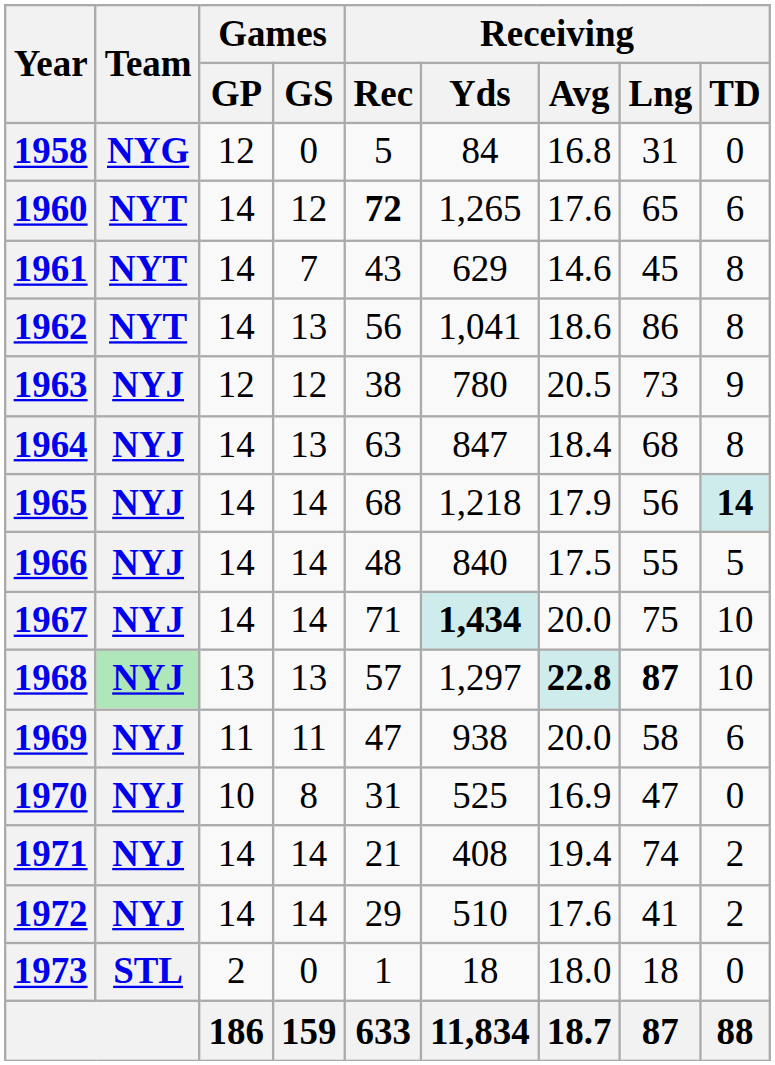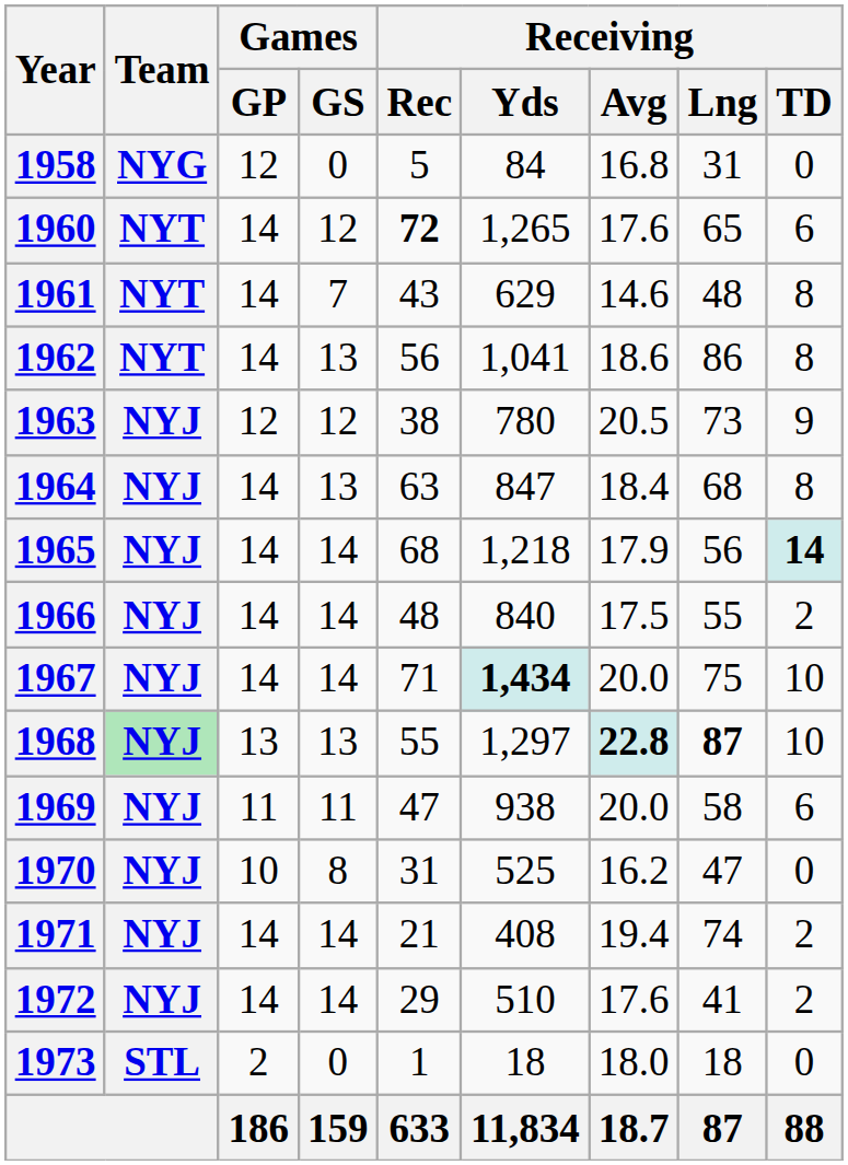 <table class="wikitable" style="text-align:center;">
 <tr>
 <th rowspan="2">Year</th>
 <th rowspan="2">Team</th>
 <th colspan="2">Games</th>
 <th colspan="5">Receiving</th>
 </tr>
 <tr>
 <th>GP</th>
 <th>GS</th>
 <th>Rec</th>
 <th>Yds</th>
 <th>Avg</th>
 <th>Lng</th>
 <th>TD</th>
 </tr>
 <tr>
 <th><a href='#'>1958</a></th>
 <th><a href='#'>NYG</a></th>
 <td>12</td>
 <td>0</td>
 <td>5</td>
 <td>84</td>
 <td>16.8</td>
 <td>31</td>
 <td>0</td>
 </tr>
 <tr>
 <th><a href='#'>1960</a></th>
 <th><a href='#'>NYT</a></th>
 <td>14</td>
 <td>12</td>
 <td><strong>72</strong></td>
 <td>1,265</td>
 <td>17.6</td>
 <td>65</td>
 <td>6</td>
 </tr>
 <tr>
 <th><a href='#'>1961</a></th>
 <th><a href='#'>NYT</a></th>
 <td>14</td>
 <td>7</td>
 <td>43</td>
 <td>629</td>
 <td>14.6</td>
-<td>45</td>
+<td>48</td>
 <td>8</td>
 </tr>
 <tr>
 <th><a href='#'>1962</a></th>
 <th><a href='#'>NYT</a></th>
 <td>14</td>
 <td>13</td>
 <td>56</td>
 <td>1,041</td>
 <td>18.6</td>
 <td>86</td>
 <td>8</td>
 </tr>
 <tr>
 <th><a href='#'>1963</a></th>
 <th><a href='#'>NYJ</a></th>
 <td>12</td>
 <td>12</td>
 <td>38</td>
 <td>780</td>
 <td>20.5</td>
 <td>73</td>
 <td>9</td>
 </tr>
 <tr>
 <th><a href='#'>1964</a></th>
 <th><a href='#'>NYJ</a></th>
 <td>14</td>
 <td>13</td>
 <td>63</td>
 <td>847</td>
 <td>18.4</td>
 <td>68</td>
 <td>8</td>
 </tr>
 <tr>
 <th><a href='#'>1965</a></th>
 <th><a href='#'>NYJ</a></th>
 <td>14</td>
 <td>14</td>
 <td>68</td>
 <td>1,218</td>
 <td>17.9</td>
 <td>56</td>
 <td style="background:#cfecec;"><strong>14</strong></td>
 </tr>
 <tr>
 <th><a href='#'>1966</a></th>
 <th><a href='#'>NYJ</a></th>
 <td>14</td>
 <td>14</td>
 <td>48</td>
 <td>840</td>
 <td>17.5</td>
 <td>55</td>
-<td>5</td>
+<td>2</td>
 </tr>
 <tr>
 <th><a href='#'>1967</a></th>
 <th><a href='#'>NYJ</a></th>
 <td>14</td>
 <td>14</td>
 <td>71</td>
 <td style="background:#cfecec;"><strong>1,434</strong></td>
 <td>20.0</td>
 <td>75</td>
 <td>10</td>
 </tr>
 <tr>
 <th><a href='#'>1968</a></th>
 <th style="background:#afe6ba;"><a href='#'>NYJ</a></th>
 <td>13</td>
 <td>13</td>
-<td>57</td>
+<td>55</td>
 <td>1,297</td>
 <td style="background:#cfecec;"><strong>22.8</strong></td>
 <td><strong>87</strong></td>
 <td>10</td>
 </tr>
 <tr>
 <th><a href='#'>1969</a></th>
 <th><a href='#'>NYJ</a></th>
 <td>11</td>
 <td>11</td>
 <td>47</td>
 <td>938</td>
 <td>20.0</td>
 <td>58</td>
 <td>6</td>
 </tr>
 <tr>
 <th><a href='#'>1970</a></th>
 <th><a href='#'>NYJ</a></th>
 <td>10</td>
 <td>8</td>
 <td>31</td>
 <td>525</td>
-<td>16.9</td>
+<td>16.2</td>
 <td>47</td>
 <td>0</td>
 </tr>
 <tr>
 <th><a href='#'>1971</a></th>
 <th><a href='#'>NYJ</a></th>
 <td>14</td>
 <td>14</td>
 <td>21</td>
 <td>408</td>
 <td>19.4</td>
 <td>74</td>
 <td>2</td>
 </tr>
 <tr>
 <th><a href='#'>1972</a></th>
 <th><a href='#'>NYJ</a></th>
 <td>14</td>
 <td>14</td>
 <td>29</td>
 <td>510</td>
 <td>17.6</td>
 <td>41</td>
 <td>2</td>
 </tr>
 <tr>
 <th><a href='#'>1973</a></th>
 <th><a href='#'>STL</a></th>
 <td>2</td>
 <td>0</td>
 <td>1</td>
 <td>18</td>
 <td>18.0</td>
 <td>18</td>
 <td>0</td>
 </tr>
 <tr>
 <th colspan="2"></th>
 <th>186</th>
 <th>159</th>
 <th>633</th>
 <th>11,834</th>
 <th>18.7</th>
 <th>87</th>
 <th>88</th>
 </tr>
 </table>
